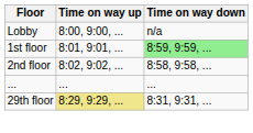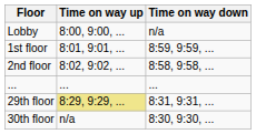 <table class="wikitable">
 <tr>
 <th>Floor</th>
 <th>Time on way up</th>
 <th>Time on way down</th>
 </tr>
 <tr>
 <td>Lobby</td>
 <td>8:00, 9:00, ...</td>
 <td>n/a</td>
 </tr>
 <tr>
 <td>1st floor</td>
 <td>8:01, 9:01, ...</td>
-<td style="background: lightgreen;">8:59, 9:59, ...</td>
+<td>8:59, 9:59, ...</td>
 </tr>
 <tr>
 <td>2nd floor</td>
 <td>8:02, 9:02, ...</td>
 <td>8:58, 9:58, ...</td>
 </tr>
 <tr>
 <td>...</td>
 <td>...</td>
 <td>...</td>
 </tr>
 <tr>
 <td>29th floor</td>
 <td style="background: khaki;">8:29, 9:29, ...</td>
 <td>8:31, 9:31, ...</td>
 </tr>
+<tr>
+<td>30th floor</td>
+<td>n/a</td>
+<td>8:30, 9:30, ...</td>
+</tr>
 </table>
